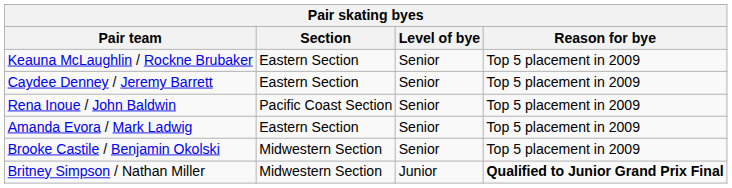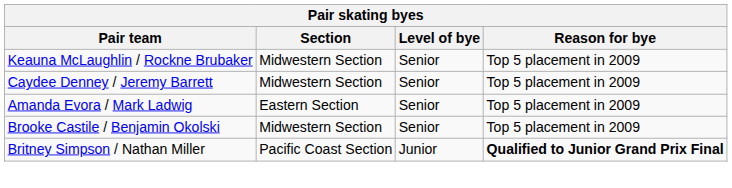 <table class="wikitable">
 <tr>
 <th colspan="4">Pair skating byes</th>
 </tr>
 <tr>
 <th>Pair team</th>
 <th>Section</th>
 <th>Level of bye</th>
 <th>Reason for bye</th>
 </tr>
 <tr>
 <td><a href='#'>Keauna McLaughlin</a> / <a href='#'>Rockne Brubaker</a></td>
-<td>Eastern Section</td>
+<td>Midwestern Section</td>
 <td>Senior</td>
 <td>Top 5 placement in 2009</td>
 </tr>
 <tr>
 <td><a href='#'>Caydee Denney</a> / <a href='#'>Jeremy Barrett</a></td>
-<td>Eastern Section</td>
-<td>Senior</td>
-<td>Top 5 placement in 2009</td>
-</tr>
-<tr>
-<td><a href='#'>Rena Inoue</a> / <a href='#'>John Baldwin</a></td>
-<td>Pacific Coast Section</td>
+<td>Midwestern Section</td>
 <td>Senior</td>
 <td>Top 5 placement in 2009</td>
 </tr>
 <tr>
 <td><a href='#'>Amanda Evora</a> / <a href='#'>Mark Ladwig</a></td>
 <td>Eastern Section</td>
 <td>Senior</td>
 <td>Top 5 placement in 2009</td>
 </tr>
 <tr>
 <td><a href='#'>Brooke Castile</a> / <a href='#'>Benjamin Okolski</a></td>
 <td>Midwestern Section</td>
 <td>Senior</td>
 <td>Top 5 placement in 2009</td>
 </tr>
 <tr>
 <td><a href='#'>Britney Simpson</a> / Nathan Miller</td>
-<td>Midwestern Section</td>
+<td>Pacific Coast Section</td>
 <td>Junior</td>
 <td><strong>Qualified to Junior Grand Prix Final</strong></td>
 </tr>
 </table>
